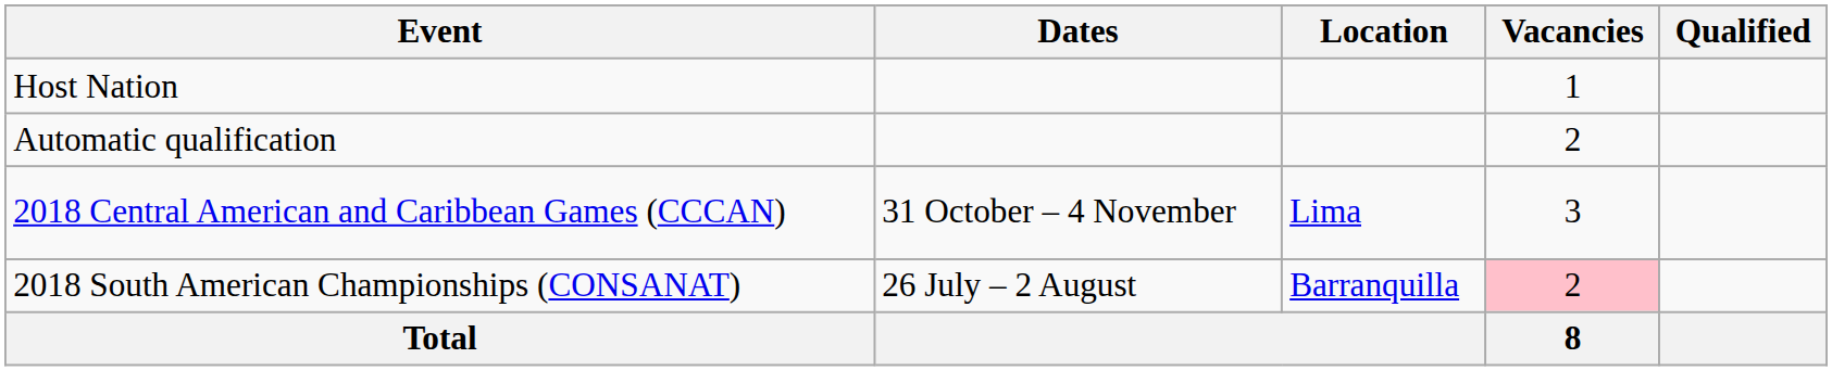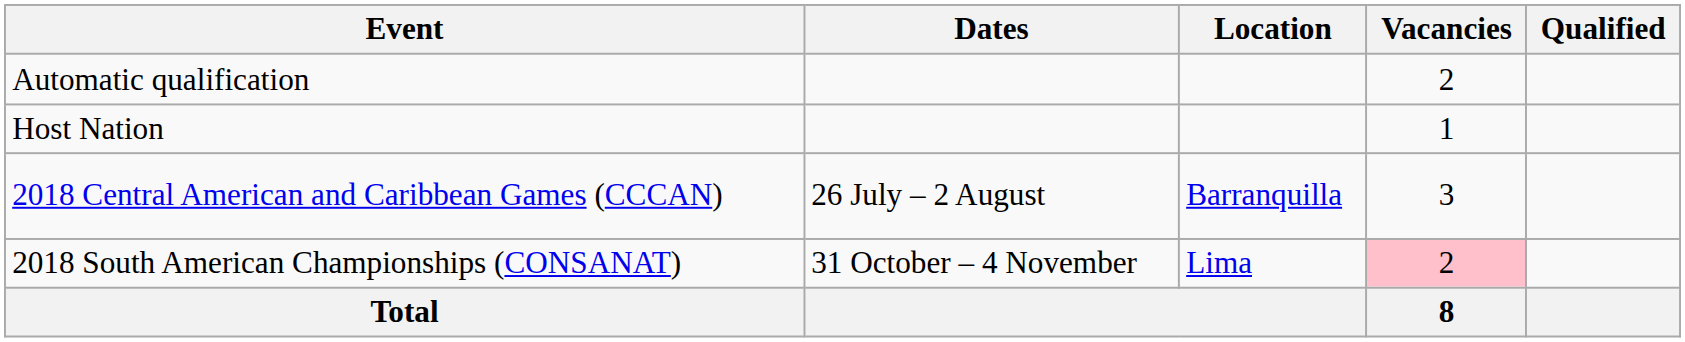 <table class="wikitable" width=860>
 <tr>
 <th>Event</th>
 <th>Dates</th>
 <th>Location</th>
 <th>Vacancies</th>
 <th>Qualified</th>
 </tr>
 <tr>
+<td>Automatic qualification</td>
+<td></td>
+<td></td>
+<td align=center>2</td>
+<td><br></td>
+</tr>
+<tr>
 <td>Host Nation</td>
 <td></td>
 <td></td>
 <td align=center>1</td>
 <td></td>
 </tr>
 <tr>
-<td>Automatic qualification</td>
-<td></td>
-<td></td>
-<td align=center>2</td>
-<td><br></td>
-</tr>
-<tr>
 <td><a href='#'>2018 Central American and Caribbean Games</a> (<a href='#'>CCCAN</a>)</td>
-<td>31 October – 4 November</td>
-<td> <a href='#'>Lima</a></td>
+<td>26 July – 2 August</td>
+<td> <a href='#'>Barranquilla</a></td>
 <td align=center>3</td>
 <td><br><br></td>
 </tr>
 <tr>
 <td>2018 South American Championships (<a href='#'>CONSANAT</a>)</td>
-<td>26 July – 2 August</td>
-<td> <a href='#'>Barranquilla</a></td>
+<td>31 October – 4 November</td>
+<td> <a href='#'>Lima</a></td>
 <td align=center style="background: pink;">2</td>
 <td><br></td>
 </tr>
 <tr>
 <th>Total</th>
 <th colspan="2"></th>
 <th>8</th>
 <th></th>
 </tr>
 </table>
